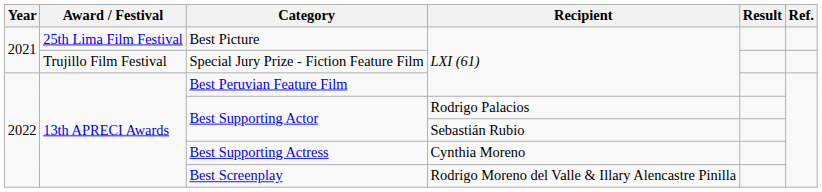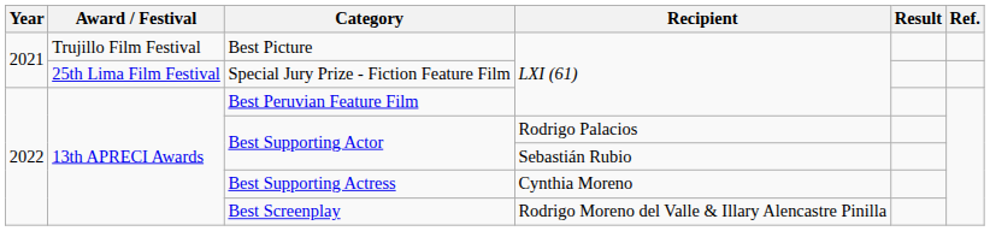 <table class="wikitable">
 <tr>
 <th>Year</th>
 <th>Award / Festival</th>
 <th>Category</th>
 <th>Recipient</th>
 <th>Result</th>
 <th>Ref.</th>
 </tr>
 <tr>
 <td rowspan="2">2021</td>
-<td><a href='#'>25th Lima Film Festival</a></td>
+<td>Trujillo Film Festival</td>
 <td>Best Picture</td>
 <td rowspan="3"><em>LXI (61)</em></td>
 <td></td>
 <td></td>
 </tr>
 <tr>
-<td>Trujillo Film Festival</td>
+<td><a href='#'>25th Lima Film Festival</a></td>
 <td>Special Jury Prize - Fiction Feature Film</td>
 <td></td>
 <td></td>
 </tr>
 <tr>
 <td rowspan="5">2022</td>
 <td rowspan="5"><a href='#'>13th APRECI Awards</a></td>
 <td><a href='#'>Best Peruvian Feature Film</a></td>
 <td></td>
 <td rowspan="5"></td>
 </tr>
 <tr>
 <td rowspan="2"><a href='#'>Best Supporting Actor</a></td>
 <td>Rodrigo Palacios</td>
 <td></td>
 </tr>
 <tr>
 <td>Sebastián Rubio</td>
 <td></td>
 </tr>
 <tr>
 <td><a href='#'>Best Supporting Actress</a></td>
 <td>Cynthia Moreno</td>
 <td></td>
 </tr>
 <tr>
 <td><a href='#'>Best Screenplay</a></td>
 <td>Rodrigo Moreno del Valle & Illary Alencastre Pinilla</td>
 <td></td>
 </tr>
 </table>
